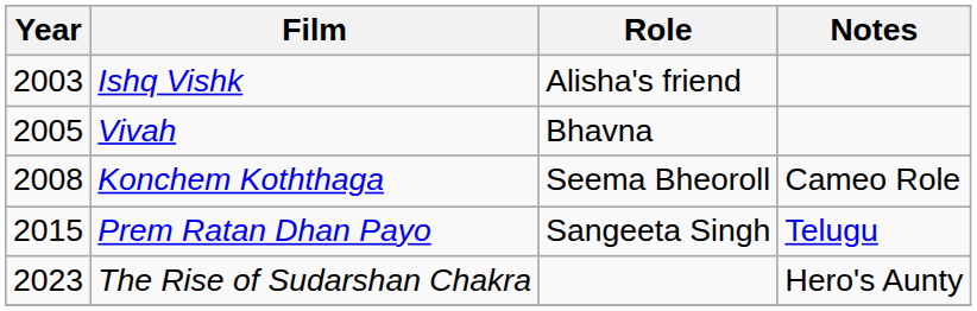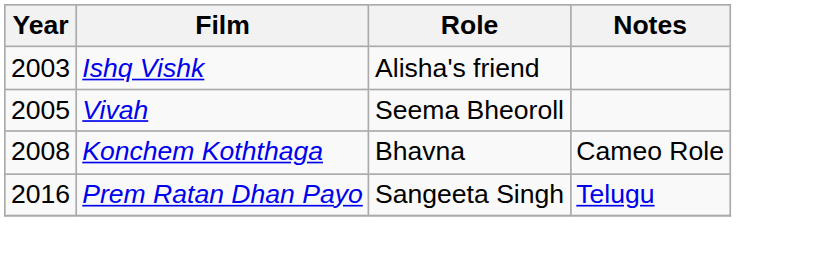 <table class="wikitable sortable">
 <tr>
 <th>Year</th>
 <th>Film</th>
 <th>Role</th>
 <th>Notes</th>
 </tr>
 <tr>
 <td>2003</td>
 <td><em><a href='#'>Ishq Vishk</a></em></td>
 <td>Alisha's friend</td>
 <td></td>
 </tr>
 <tr>
 <td>2005</td>
 <td><em><a href='#'>Vivah</a></em></td>
-<td>Bhavna</td>
+<td>Seema Bheoroll</td>
 <td></td>
 </tr>
 <tr>
 <td>2008</td>
 <td><em><a href='#'>Konchem Koththaga</a></em></td>
-<td>Seema Bheoroll</td>
+<td>Bhavna</td>
 <td>Cameo Role</td>
 </tr>
 <tr>
-<td>2015</td>
+<td>2016</td>
 <td><em><a href='#'>Prem Ratan Dhan Payo</a></em></td>
 <td>Sangeeta Singh</td>
 <td><a href='#'>Telugu</a></td>
 </tr>
 <tr>
-<td>2023</td>
-<td><em>The Rise of Sudarshan Chakra</td>
-<td></td>
-<td>Hero's Aunty</td>
-</tr>
-<tr>
 </tr>
 </table>
